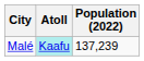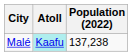 <table class="wikitable sortable sticky-header col3right">
 <tr>
 <th>City</th>
 <th>Atoll</th>
 <th>Population<br>(2022)</th>
 </tr>
 <tr>
 <td><a href='#'>Malé</a></td>
 <td style="background: paleturquoise;"><a href='#'>Kaafu</a></td>
-<td>137,239</td>
+<td>137,238</td>
 </tr>
 </table>
